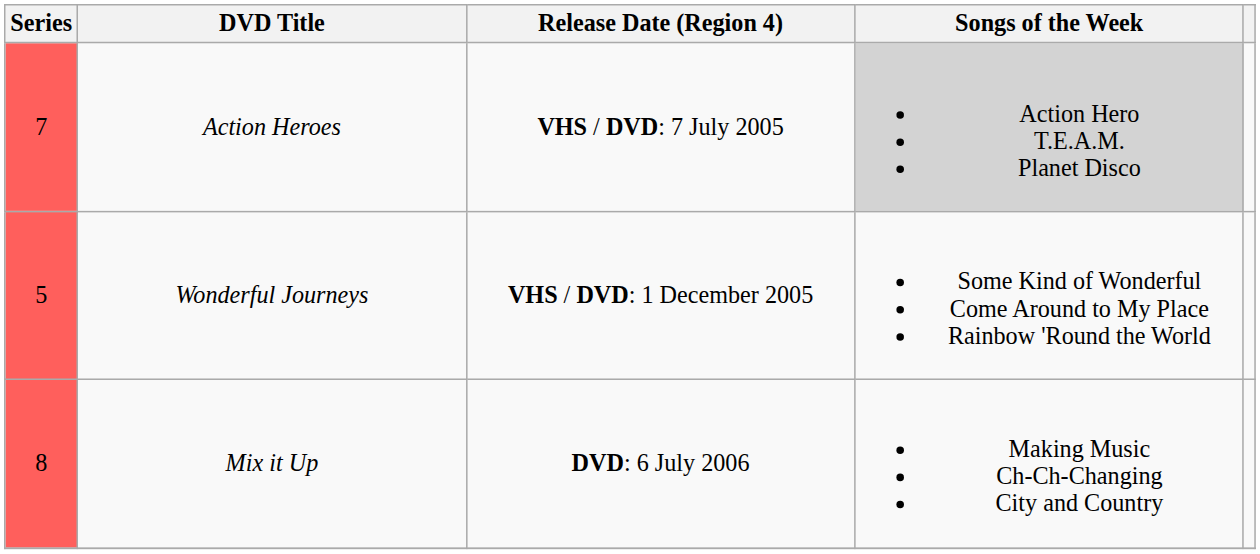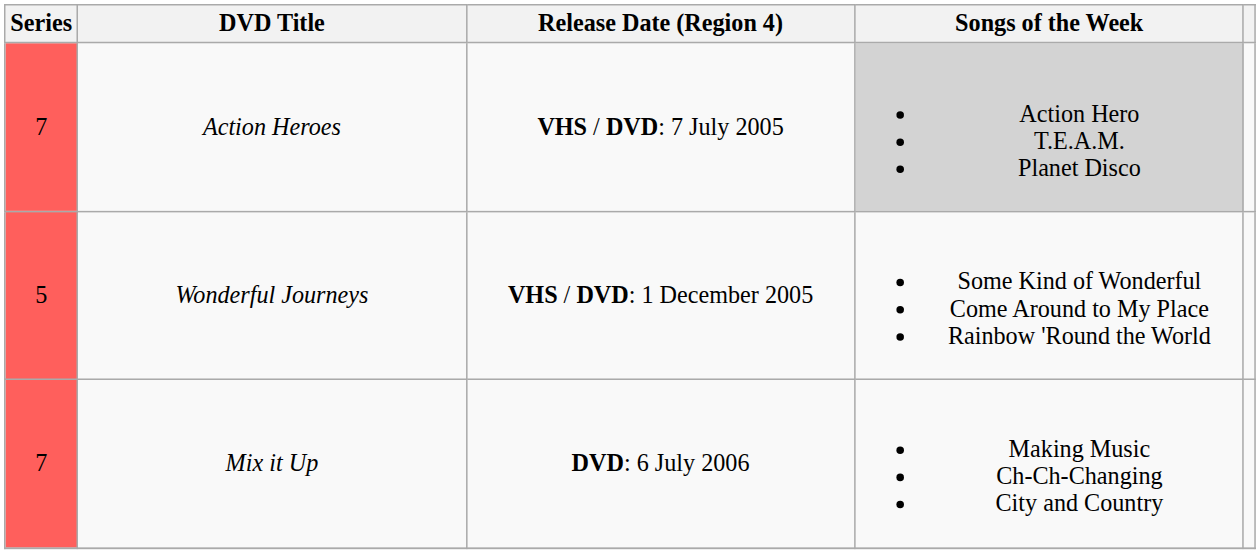 <table class="wikitable">
 <tr>
 <th>Series</th>
 <th style="width: 250px;">DVD Title</th>
 <th style="width: 250px;">Release Date (Region 4)</th>
 <th style="width: 250px;">Songs of the Week</th>
 <th scope="col" class="unsortable"></th>
 </tr>
 <tr>
 <td style="background:#FF5F5C; height:10px; text-align:center">7</td>
 <td style="text-align:center"><em>Action Heroes</em></td>
 <td style="text-align:center"><strong>VHS</strong> / <strong>DVD</strong>: 7 July 2005</td>
 <td style="background: lightgrey; text-align:center"><br><ul><li>Action Hero</li><li>T.E.A.M.</li><li>Planet Disco</li></ul></td>
 <td style="text-align:center;"></td>
 </tr>
 <tr>
 <td style="background:#FF5F5C; height:10px; text-align:center">5</td>
 <td style="text-align:center"><em>Wonderful Journeys</em></td>
 <td style="text-align:center"><strong>VHS</strong> / <strong>DVD</strong>: 1 December 2005</td>
 <td style="text-align:center"><br><ul><li>Some Kind of Wonderful</li><li>Come Around to My Place</li><li>Rainbow 'Round the World</li></ul></td>
 <td style="text-align:center;"></td>
 </tr>
 <tr>
-<td style="background:#FF5F5C; height:10px; text-align:center">8</td>
+<td style="background:#FF5F5C; height:10px; text-align:center">7</td>
 <td style="text-align:center"><em>Mix it Up</em></td>
 <td style="text-align:center"><strong>DVD</strong>: 6 July 2006</td>
 <td style="text-align:center"><br><ul><li>Making Music</li><li>Ch-Ch-Changing</li><li>City and Country</li></ul></td>
 <td style="text-align:center;"></td>
 </tr>
 <tr>
 </tr>
 </table>
